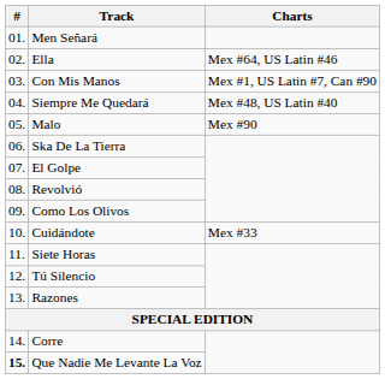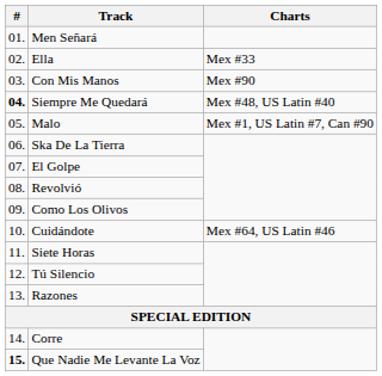 <table class="wikitable">
 <tr>
 <th>#</th>
 <th>Track</th>
 <th>Charts</th>
 </tr>
 <tr>
 <td>01.</td>
 <td>Men Señará</td>
 </tr>
 <tr>
 <td>02.</td>
 <td>Ella</td>
-<td>Mex #64, US Latin #46</td>
+<td>Mex #33</td>
 </tr>
 <tr>
 <td>03.</td>
 <td>Con Mis Manos</td>
-<td>Mex #1, US Latin #7, Can #90</td>
+<td>Mex #90</td>
 </tr>
 <tr>
-<td>04.</td>
+<td><strong>04.</strong></td>
 <td>Siempre Me Quedará</td>
 <td>Mex #48, US Latin #40</td>
 </tr>
 <tr>
 <td>05.</td>
 <td>Malo</td>
-<td>Mex #90</td>
+<td>Mex #1, US Latin #7, Can #90</td>
 </tr>
 <tr>
 <td>06.</td>
 <td>Ska De La Tierra</td>
 </tr>
 <tr>
 <td>07.</td>
 <td>El Golpe</td>
 </tr>
 <tr>
 <td>08.</td>
 <td>Revolvió</td>
 </tr>
 <tr>
 <td>09.</td>
 <td>Como Los Olivos</td>
 </tr>
 <tr>
 <td>10.</td>
 <td>Cuidándote</td>
-<td>Mex #33</td>
+<td>Mex #64, US Latin #46</td>
 </tr>
 <tr>
 <td>11.</td>
 <td>Siete Horas</td>
 </tr>
 <tr>
 <td>12.</td>
 <td>Tú Silencio</td>
 </tr>
 <tr>
 <td>13.</td>
 <td>Razones</td>
 </tr>
 <tr>
 <th colspan=3>SPECIAL EDITION</th>
 </tr>
 <tr>
 <td>14.</td>
 <td>Corre</td>
 </tr>
 <tr>
 <td><strong>15.</strong></td>
 <td>Que Nadie Me Levante La Voz</td>
 </tr>
 </table>
